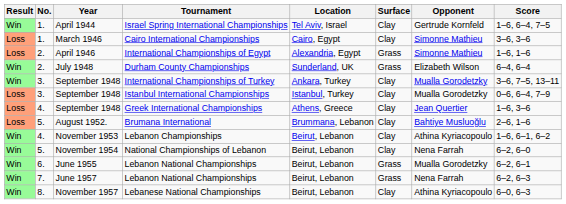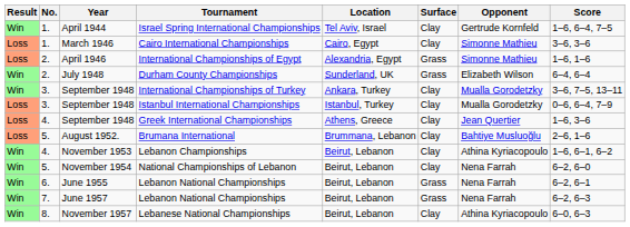 <table class="sortable wikitable" style="font-size:90%">
 <tr>
 <th>Result</th>
 <th>No.</th>
 <th>Year</th>
 <th>Tournament</th>
 <th>Location</th>
 <th>Surface</th>
 <th>Opponent</th>
 <th>Score</th>
 </tr>
 <tr>
 <td style="background:#98fb98;">Win</td>
 <td>1.</td>
 <td>April 1944</td>
 <td><a href='#'>Israel Spring International Championships</a></td>
 <td><a href='#'>Tel Aviv</a>, Israel</td>
 <td>Clay</td>
 <td> Gertrude Kornfeld</td>
 <td>1–6, 6–4, 7–5</td>
 </tr>
 <tr>
 <td style="background:#ffa07a;">Loss</td>
 <td>1.</td>
 <td>March 1946</td>
 <td><a href='#'>Cairo International Championships</a></td>
 <td><a href='#'>Cairo</a>, Egypt</td>
 <td>Clay</td>
 <td> <a href='#'>Simonne Mathieu</a></td>
 <td>3–6, 3–6</td>
 </tr>
 <tr>
 <td style="background:#ffa07a;">Loss</td>
 <td>2.</td>
 <td>April 1946</td>
 <td><a href='#'>International Championships of Egypt</a></td>
 <td><a href='#'>Alexandria</a>, Egypt</td>
 <td>Grass</td>
 <td> <a href='#'>Simonne Mathieu</a></td>
 <td>1–6, 1–6</td>
 </tr>
 <tr>
 <td style="background:#98fb98;">Win</td>
 <td>2.</td>
 <td>July 1948</td>
 <td><a href='#'>Durham County Championships</a></td>
 <td><a href='#'>Sunderland</a>, UK</td>
 <td>Grass</td>
 <td> Elizabeth Wilson</td>
 <td>6–4, 6–4</td>
 </tr>
 <tr>
 <td style="background:#98fb98;">Win</td>
 <td>3.</td>
 <td>September 1948</td>
 <td><a href='#'>International Championships of Turkey</a></td>
 <td><a href='#'>Ankara</a>, Turkey</td>
 <td>Clay</td>
 <td> <a href='#'>Mualla Gorodetzky</a></td>
 <td>3–6, 7–5, 13–11</td>
 </tr>
 <tr>
 <td style="background:#ffa07a;">Loss</td>
 <td>3.</td>
 <td>September 1948</td>
 <td><a href='#'>Istanbul International Championships</a></td>
 <td><a href='#'>Istanbul</a>, Turkey</td>
 <td>Clay</td>
 <td> Mualla Gorodetzky</td>
 <td>0–6, 6–4, 7–9</td>
 </tr>
 <tr>
 <td style="background:#ffa07a;">Loss</td>
 <td>4.</td>
 <td>September 1948</td>
 <td><a href='#'>Greek International Championships</a></td>
 <td><a href='#'>Athens</a>, Greece</td>
 <td>Clay</td>
 <td> <a href='#'>Jean Quertier</a></td>
 <td>1–6, 3–6</td>
 </tr>
 <tr>
 <td style="background:#ffa07a;">Loss</td>
 <td>5.</td>
 <td>August 1952.</td>
 <td><a href='#'>Brumana International</a></td>
 <td><a href='#'>Brummana</a>, Lebanon</td>
 <td>Clay</td>
 <td> <a href='#'>Bahtiye Musluoğlu</a></td>
 <td>2–6, 1–6</td>
 </tr>
 <tr>
 <td style="background:#98fb98;">Win</td>
 <td>4.</td>
 <td>November 1953</td>
 <td>Lebanon Championships</td>
 <td><a href='#'>Beirut</a>, Lebanon</td>
 <td>Clay</td>
 <td> Athina Kyriacopoulo</td>
 <td>1–6, 6–1, 6–2</td>
 </tr>
 <tr>
 <td style="background:#98fb98;">Win</td>
 <td>5.</td>
 <td>November 1954</td>
 <td>National Championships of Lebanon</td>
 <td>Beirut, Lebanon</td>
 <td>Clay</td>
 <td> Nena Farrah</td>
 <td>6–2, 6–0</td>
 </tr>
 <tr>
 <td style="background:#98fb98;">Win</td>
 <td>6.</td>
 <td>June 1955</td>
 <td>Lebanon National Championships</td>
 <td>Beirut, Lebanon</td>
 <td>Grass</td>
-<td> Mualla Gorodetzky</td>
+<td> Nena Farrah</td>
 <td>6–2, 6–1</td>
 </tr>
 <tr>
 <td style="background:#98fb98;">Win</td>
 <td>7.</td>
 <td>June 1957</td>
 <td>Lebanon National Championships</td>
 <td>Beirut, Lebanon</td>
 <td>Grass</td>
 <td> Nena Farrah</td>
 <td>6–2, 6–3</td>
 </tr>
 <tr>
 <td style="background:#98fb98;">Win</td>
 <td>8.</td>
 <td>November 1957</td>
 <td>Lebanese National Championships</td>
 <td>Beirut, Lebanon</td>
 <td>Clay</td>
 <td> Athina Kyriacopoulo</td>
 <td>6–0, 6–3</td>
 </tr>
 </table>
